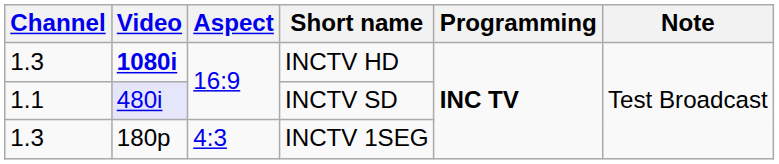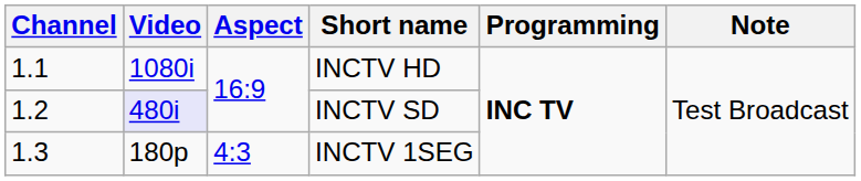 <table class="wikitable">
 <tr>
 <th><a href='#'>Channel</a></th>
 <th><a href='#'>Video</a></th>
 <th><a href='#'>Aspect</a></th>
 <th>Short name</th>
 <th>Programming</th>
 <th>Note</th>
 </tr>
 <tr>
-<td>1.3</td>
-<td><strong><a href='#'>1080i</a></strong></td>
+<td>1.1</td>
+<td><a href='#'>1080i</a></td>
 <td rowspan=2><a href='#'>16:9</a></td>
 <td>INCTV HD</td>
 <td rowspan=3><strong>INC TV</strong> </td>
 <td rowspan=3>Test Broadcast</td>
 </tr>
 <tr>
-<td>1.1</td>
+<td>1.2</td>
 <td style="background: lavender;"><a href='#'>480i</a></td>
 <td>INCTV SD</td>
 </tr>
 <tr>
 <td>1.3</td>
 <td>180p</td>
 <td><a href='#'>4:3</a></td>
 <td>INCTV 1SEG</td>
 </tr>
 </table>
